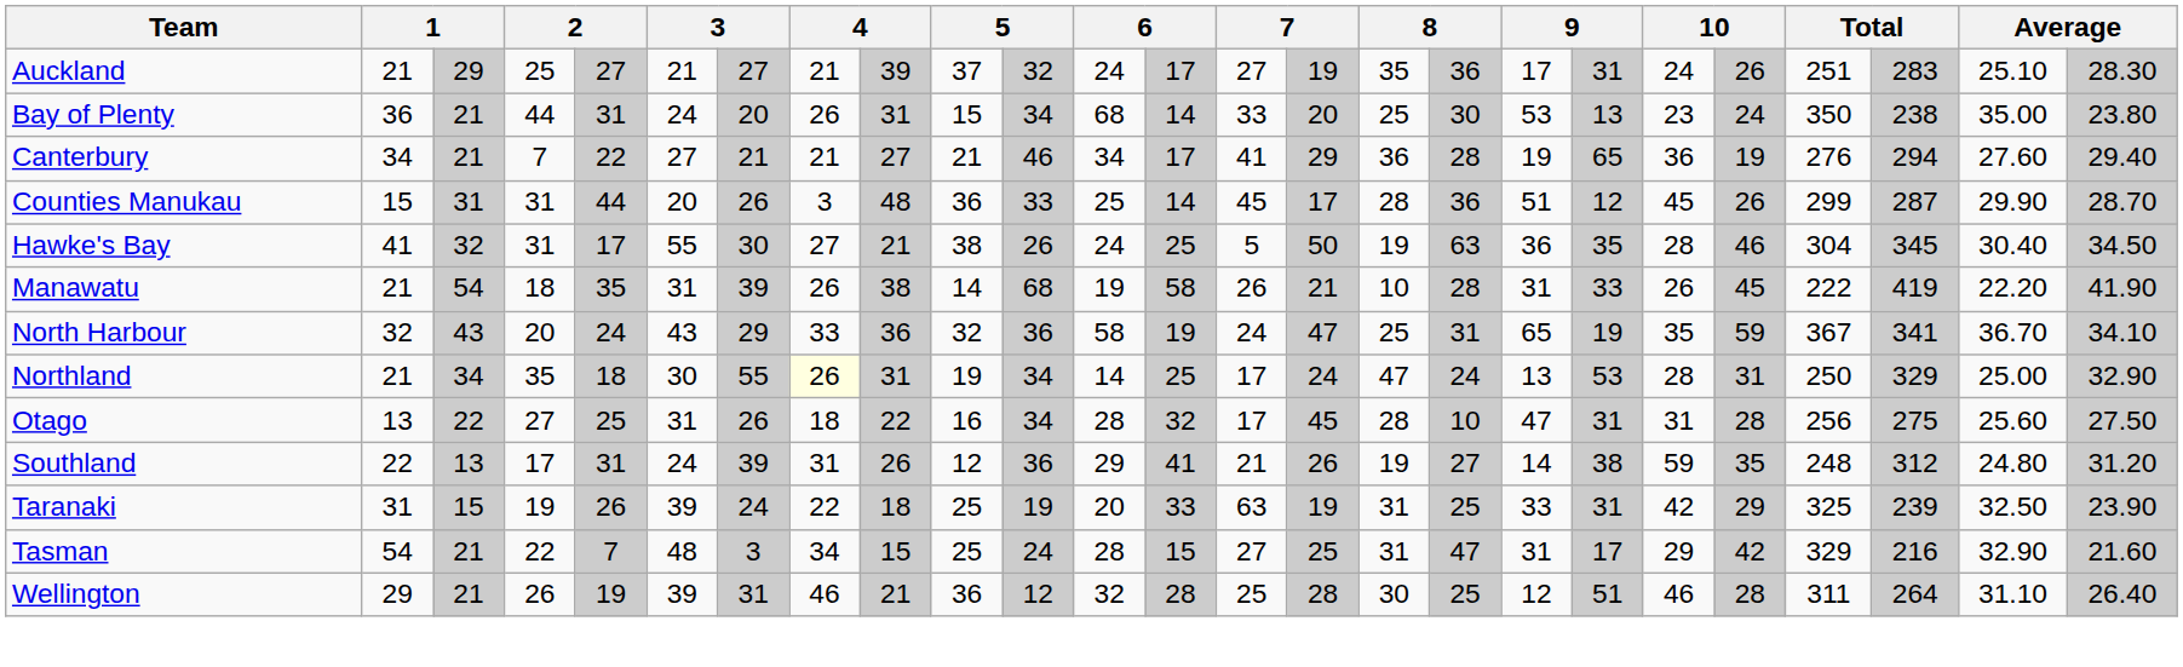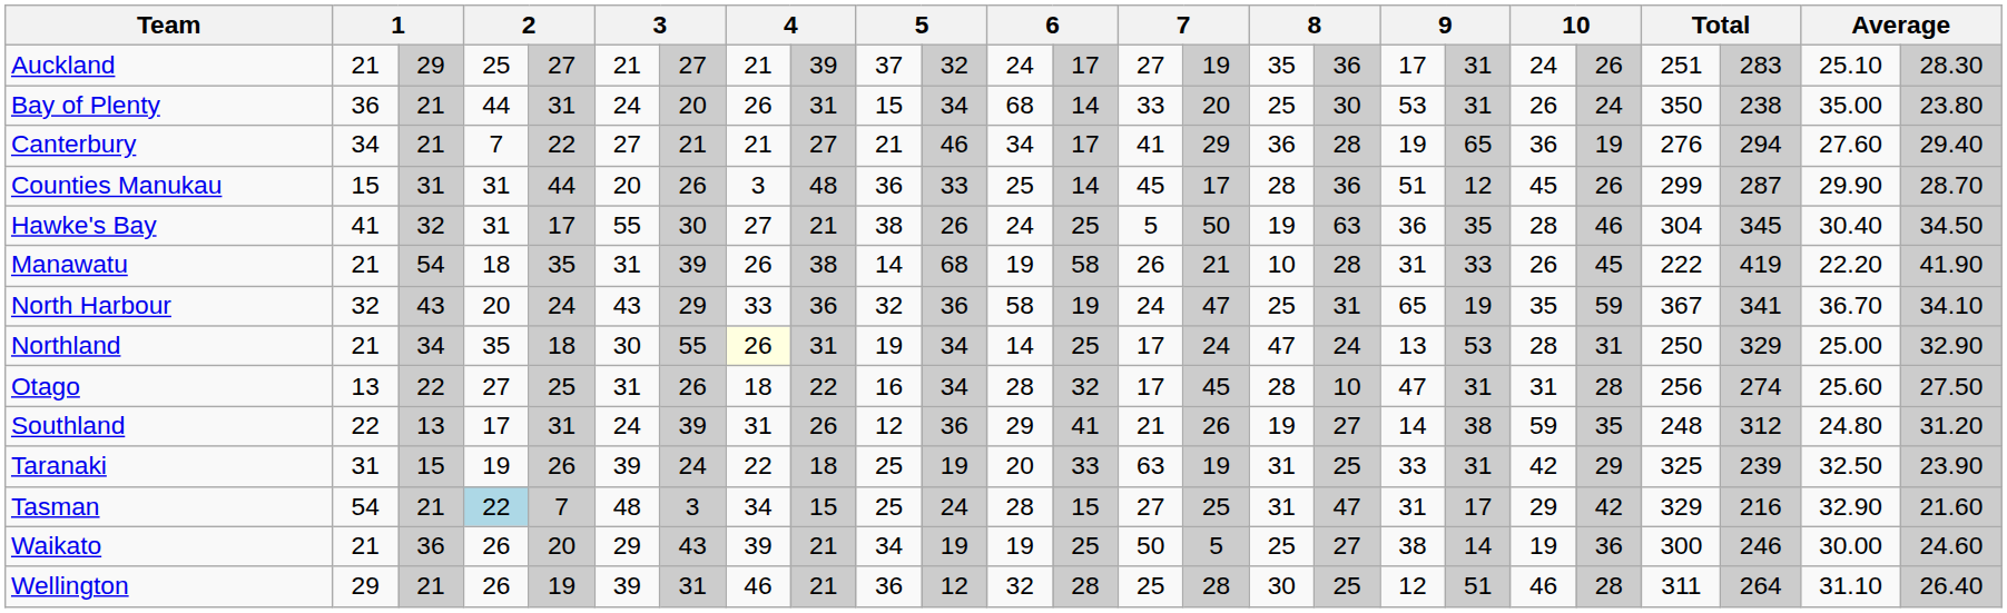 <table class="wikitable" style="text-align:center;width:100%">
 <tr>
 <th style="width:10%">Team</th>
 <th style="width:4%" colspan=2>1</th>
 <th style="width:4%" colspan=2>2</th>
 <th style="width:4%" colspan=2>3</th>
 <th style="width:4%" colspan=2>4</th>
 <th style="width:4%" colspan=2>5</th>
 <th style="width:4%" colspan=2>6</th>
 <th style="width:4%" colspan=2>7</th>
 <th style="width:4%" colspan=2>8</th>
 <th style="width:4%" colspan=2>9</th>
 <th style="width:4%" colspan=2>10</th>
 <th style="width:4%" colspan=2>Total</th>
 <th style="width:4%" colspan=2>Average</th>
 </tr>
 <tr>
 <td style="text-align:left"><a href='#'>Auckland</a></td>
 <td>21</td>
 <td style="background:#ccc">29</td>
 <td>25</td>
 <td style="background:#ccc">27</td>
 <td>21</td>
 <td style="background:#ccc">27</td>
 <td>21</td>
 <td style="background:#ccc">39</td>
 <td>37</td>
 <td style="background:#ccc">32</td>
 <td>24</td>
 <td style="background:#ccc">17</td>
 <td>27</td>
 <td style="background:#ccc">19</td>
 <td>35</td>
 <td style="background:#ccc">36</td>
 <td>17</td>
 <td style="background:#ccc">31</td>
 <td>24</td>
 <td style="background:#ccc">26</td>
 <td>251</td>
 <td style="background:#ccc">283</td>
 <td>25.10</td>
 <td style="background:#ccc">28.30</td>
 </tr>
 <tr>
 <td style="text-align:left"><a href='#'>Bay of Plenty</a></td>
 <td>36</td>
 <td style="background:#ccc">21</td>
 <td>44</td>
 <td style="background:#ccc">31</td>
 <td>24</td>
 <td style="background:#ccc">20</td>
 <td>26</td>
 <td style="background:#ccc">31</td>
 <td>15</td>
 <td style="background:#ccc">34</td>
 <td>68</td>
 <td style="background:#ccc">14</td>
 <td>33</td>
 <td style="background:#ccc">20</td>
 <td>25</td>
 <td style="background:#ccc">30</td>
 <td>53</td>
-<td style="background:#ccc">13</td>
-<td>23</td>
+<td style="background:#ccc">31</td>
+<td>26</td>
 <td style="background:#ccc">24</td>
 <td>350</td>
 <td style="background:#ccc">238</td>
 <td>35.00</td>
 <td style="background:#ccc">23.80</td>
 </tr>
 <tr>
 <td style="text-align:left"><a href='#'>Canterbury</a></td>
 <td>34</td>
 <td style="background:#ccc">21</td>
 <td>7</td>
 <td style="background:#ccc">22</td>
 <td>27</td>
 <td style="background:#ccc">21</td>
 <td>21</td>
 <td style="background:#ccc">27</td>
 <td>21</td>
 <td style="background:#ccc">46</td>
 <td>34</td>
 <td style="background:#ccc">17</td>
 <td>41</td>
 <td style="background:#ccc">29</td>
 <td>36</td>
 <td style="background:#ccc">28</td>
 <td>19</td>
 <td style="background:#ccc">65</td>
 <td>36</td>
 <td style="background:#ccc">19</td>
 <td>276</td>
 <td style="background:#ccc">294</td>
 <td>27.60</td>
 <td style="background:#ccc">29.40</td>
 </tr>
 <tr>
 <td style="text-align:left"><a href='#'>Counties Manukau</a></td>
 <td>15</td>
 <td style="background:#ccc">31</td>
 <td>31</td>
 <td style="background:#ccc">44</td>
 <td>20</td>
 <td style="background:#ccc">26</td>
 <td>3</td>
 <td style="background:#ccc">48</td>
 <td>36</td>
 <td style="background:#ccc">33</td>
 <td>25</td>
 <td style="background:#ccc">14</td>
 <td>45</td>
 <td style="background:#ccc">17</td>
 <td>28</td>
 <td style="background:#ccc">36</td>
 <td>51</td>
 <td style="background:#ccc">12</td>
 <td>45</td>
 <td style="background:#ccc">26</td>
 <td>299</td>
 <td style="background:#ccc">287</td>
 <td>29.90</td>
 <td style="background:#ccc">28.70</td>
 </tr>
 <tr>
 <td style="text-align:left"><a href='#'>Hawke's Bay</a></td>
 <td>41</td>
 <td style="background:#ccc">32</td>
 <td>31</td>
 <td style="background:#ccc">17</td>
 <td>55</td>
 <td style="background:#ccc">30</td>
 <td>27</td>
 <td style="background:#ccc">21</td>
 <td>38</td>
 <td style="background:#ccc">26</td>
 <td>24</td>
 <td style="background:#ccc">25</td>
 <td>5</td>
 <td style="background:#ccc">50</td>
 <td>19</td>
 <td style="background:#ccc">63</td>
 <td>36</td>
 <td style="background:#ccc">35</td>
 <td>28</td>
 <td style="background:#ccc">46</td>
 <td>304</td>
 <td style="background:#ccc">345</td>
 <td>30.40</td>
 <td style="background:#ccc">34.50</td>
 </tr>
 <tr>
 <td style="text-align:left"><a href='#'>Manawatu</a></td>
 <td>21</td>
 <td style="background:#ccc">54</td>
 <td>18</td>
 <td style="background:#ccc">35</td>
 <td>31</td>
 <td style="background:#ccc">39</td>
 <td>26</td>
 <td style="background:#ccc">38</td>
 <td>14</td>
 <td style="background:#ccc">68</td>
 <td>19</td>
 <td style="background:#ccc">58</td>
 <td>26</td>
 <td style="background:#ccc">21</td>
 <td>10</td>
 <td style="background:#ccc">28</td>
 <td>31</td>
 <td style="background:#ccc">33</td>
 <td>26</td>
 <td style="background:#ccc">45</td>
 <td>222</td>
 <td style="background:#ccc">419</td>
 <td>22.20</td>
 <td style="background:#ccc">41.90</td>
 </tr>
 <tr>
 <td style="text-align:left"><a href='#'>North Harbour</a></td>
 <td>32</td>
 <td style="background:#ccc">43</td>
 <td>20</td>
 <td style="background:#ccc">24</td>
 <td>43</td>
 <td style="background:#ccc">29</td>
 <td>33</td>
 <td style="background:#ccc">36</td>
 <td>32</td>
 <td style="background:#ccc">36</td>
 <td>58</td>
 <td style="background:#ccc">19</td>
 <td>24</td>
 <td style="background:#ccc">47</td>
 <td>25</td>
 <td style="background:#ccc">31</td>
 <td>65</td>
 <td style="background:#ccc">19</td>
 <td>35</td>
 <td style="background:#ccc">59</td>
 <td>367</td>
 <td style="background:#ccc">341</td>
 <td>36.70</td>
 <td style="background:#ccc">34.10</td>
 </tr>
 <tr>
 <td style="text-align:left"><a href='#'>Northland</a></td>
 <td>21</td>
 <td style="background:#ccc">34</td>
 <td>35</td>
 <td style="background:#ccc">18</td>
 <td>30</td>
 <td style="background:#ccc">55</td>
 <td style="background: lightyellow;">26</td>
 <td style="background:#ccc">31</td>
 <td>19</td>
 <td style="background:#ccc">34</td>
 <td>14</td>
 <td style="background:#ccc">25</td>
 <td>17</td>
 <td style="background:#ccc">24</td>
 <td>47</td>
 <td style="background:#ccc">24</td>
 <td>13</td>
 <td style="background:#ccc">53</td>
 <td>28</td>
 <td style="background:#ccc">31</td>
 <td>250</td>
 <td style="background:#ccc">329</td>
 <td>25.00</td>
 <td style="background:#ccc">32.90</td>
 </tr>
 <tr>
 <td style="text-align:left"><a href='#'>Otago</a></td>
 <td>13</td>
 <td style="background:#ccc">22</td>
 <td>27</td>
 <td style="background:#ccc">25</td>
 <td>31</td>
 <td style="background:#ccc">26</td>
 <td>18</td>
 <td style="background:#ccc">22</td>
 <td>16</td>
 <td style="background:#ccc">34</td>
 <td>28</td>
 <td style="background:#ccc">32</td>
 <td>17</td>
 <td style="background:#ccc">45</td>
 <td>28</td>
 <td style="background:#ccc">10</td>
 <td>47</td>
 <td style="background:#ccc">31</td>
 <td>31</td>
 <td style="background:#ccc">28</td>
 <td>256</td>
-<td style="background:#ccc">275</td>
+<td style="background:#ccc">274</td>
 <td>25.60</td>
 <td style="background:#ccc">27.50</td>
 </tr>
 <tr>
 <td style="text-align:left"><a href='#'>Southland</a></td>
 <td>22</td>
 <td style="background:#ccc">13</td>
 <td>17</td>
 <td style="background:#ccc">31</td>
 <td>24</td>
 <td style="background:#ccc">39</td>
 <td>31</td>
 <td style="background:#ccc">26</td>
 <td>12</td>
 <td style="background:#ccc">36</td>
 <td>29</td>
 <td style="background:#ccc">41</td>
 <td>21</td>
 <td style="background:#ccc">26</td>
 <td>19</td>
 <td style="background:#ccc">27</td>
 <td>14</td>
 <td style="background:#ccc">38</td>
 <td>59</td>
 <td style="background:#ccc">35</td>
 <td>248</td>
 <td style="background:#ccc">312</td>
 <td>24.80</td>
 <td style="background:#ccc">31.20</td>
 </tr>
 <tr>
 <td style="text-align:left"><a href='#'>Taranaki</a></td>
 <td>31</td>
 <td style="background:#ccc">15</td>
 <td>19</td>
 <td style="background:#ccc">26</td>
 <td>39</td>
 <td style="background:#ccc">24</td>
 <td>22</td>
 <td style="background:#ccc">18</td>
 <td>25</td>
 <td style="background:#ccc">19</td>
 <td>20</td>
 <td style="background:#ccc">33</td>
 <td>63</td>
 <td style="background:#ccc">19</td>
 <td>31</td>
 <td style="background:#ccc">25</td>
 <td>33</td>
 <td style="background:#ccc">31</td>
 <td>42</td>
 <td style="background:#ccc">29</td>
 <td>325</td>
 <td style="background:#ccc">239</td>
 <td>32.50</td>
 <td style="background:#ccc">23.90</td>
 </tr>
 <tr>
 <td style="text-align:left"><a href='#'>Tasman</a></td>
 <td>54</td>
 <td style="background:#ccc">21</td>
-<td>22</td>
+<td style="background: lightblue;">22</td>
 <td style="background:#ccc">7</td>
 <td>48</td>
 <td style="background:#ccc">3</td>
 <td>34</td>
 <td style="background:#ccc">15</td>
 <td>25</td>
 <td style="background:#ccc">24</td>
 <td>28</td>
 <td style="background:#ccc">15</td>
 <td>27</td>
 <td style="background:#ccc">25</td>
 <td>31</td>
 <td style="background:#ccc">47</td>
 <td>31</td>
 <td style="background:#ccc">17</td>
 <td>29</td>
 <td style="background:#ccc">42</td>
 <td>329</td>
 <td style="background:#ccc">216</td>
 <td>32.90</td>
 <td style="background:#ccc">21.60</td>
+</tr>
+<tr>
+<td style="text-align:left"><a href='#'>Waikato</a></td>
+<td>21</td>
+<td style="background:#ccc">36</td>
+<td>26</td>
+<td style="background:#ccc">20</td>
+<td>29</td>
+<td style="background:#ccc">43</td>
+<td>39</td>
+<td style="background:#ccc">21</td>
+<td>34</td>
+<td style="background:#ccc">19</td>
+<td>19</td>
+<td style="background:#ccc">25</td>
+<td>50</td>
+<td style="background:#ccc">5</td>
+<td>25</td>
+<td style="background:#ccc">27</td>
+<td>38</td>
+<td style="background:#ccc">14</td>
+<td>19</td>
+<td style="background:#ccc">36</td>
+<td>300</td>
+<td style="background:#ccc">246</td>
+<td>30.00</td>
+<td style="background:#ccc">24.60</td>
 </tr>
 <tr>
 <td style="text-align:left"><a href='#'>Wellington</a></td>
 <td>29</td>
 <td style="background:#ccc">21</td>
 <td>26</td>
 <td style="background:#ccc">19</td>
 <td>39</td>
 <td style="background:#ccc">31</td>
 <td>46</td>
 <td style="background:#ccc">21</td>
 <td>36</td>
 <td style="background:#ccc">12</td>
 <td>32</td>
 <td style="background:#ccc">28</td>
 <td>25</td>
 <td style="background:#ccc">28</td>
 <td>30</td>
 <td style="background:#ccc">25</td>
 <td>12</td>
 <td style="background:#ccc">51</td>
 <td>46</td>
 <td style="background:#ccc">28</td>
 <td>311</td>
 <td style="background:#ccc">264</td>
 <td>31.10</td>
 <td style="background:#ccc">26.40</td>
 </tr>
 </table>
